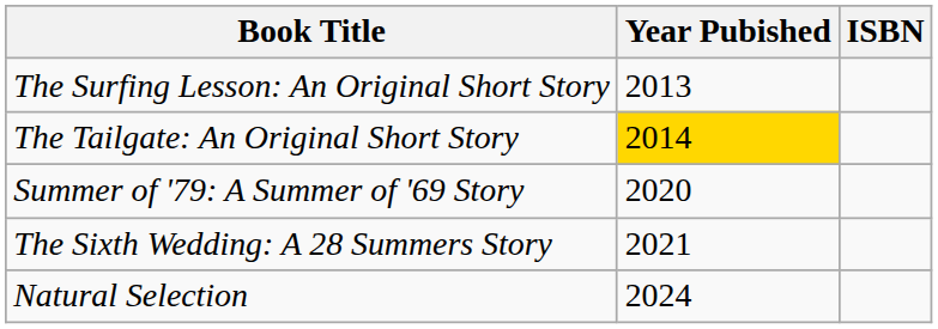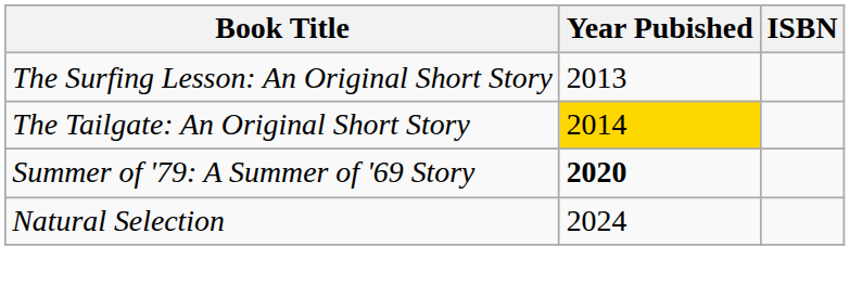 <table class="wikitable sortable">
 <tr>
 <th>Book Title</th>
 <th>Year Pubished</th>
 <th>ISBN</th>
 </tr>
 <tr>
 <td><em>The Surfing Lesson: An Original Short Story</em></td>
 <td>2013</td>
 <td></td>
 </tr>
 <tr>
 <td><em>The Tailgate: An Original Short Story</em></td>
 <td style="background: gold;">2014</td>
 <td></td>
 </tr>
 <tr>
 <td><em>Summer of '79: A Summer of '69 Story</em></td>
-<td>2020</td>
-<td></td>
-</tr>
-<tr>
-<td><em>The Sixth Wedding: A 28 Summers Story</em></td>
-<td>2021</td>
+<td><strong>2020</strong></td>
 <td></td>
 </tr>
 <tr>
 <td><em>Natural Selection</em></td>
 <td>2024</td>
 <td></td>
 </tr>
 </table>
